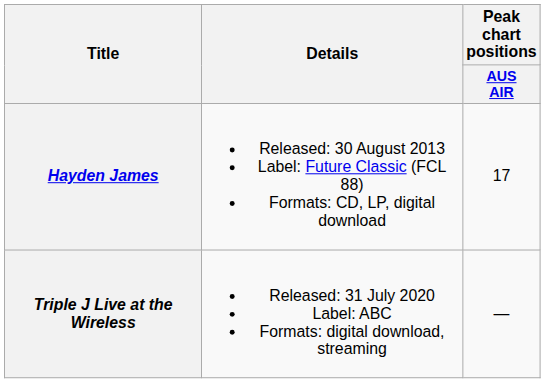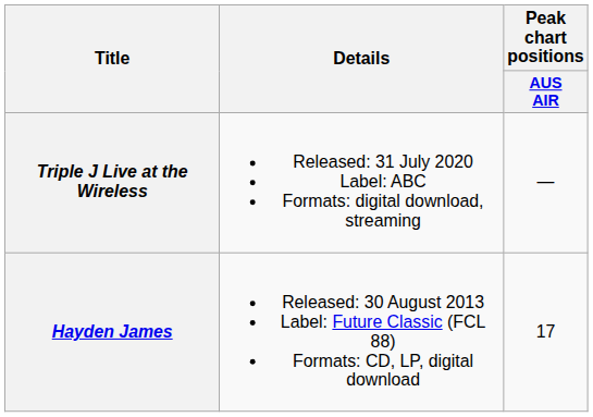 <table class="wikitable plainrowheaders" style="text-align:center;">
 <tr>
 <th scope="col" rowspan="2" style="width:12em;">Title</th>
 <th scope="col" rowspan="2" style="width:16em;">Details</th>
 <th scope="col" colspan="1">Peak chart positions</th>
 </tr>
 <tr>
 <th scope="col" style="width:3em;font-size:90%;"><a href='#'>AUS<br>AIR</a><br></th>
 </tr>
 <tr>
+<th scope="row"><em>Triple J Live at the Wireless</em></th>
+<td><br><ul><li>Released: 31 July 2020</li><li>Label: ABC</li><li>Formats: digital download, streaming</li></ul></td>
+<td>—</td>
+</tr>
+<tr>
 <th scope="row"><em><a href='#'>Hayden James</a></em></th>
 <td><br><ul><li>Released: 30 August 2013</li><li>Label: <a href='#'>Future Classic</a> (FCL 88)</li><li>Formats: CD, LP, digital download</li></ul></td>
 <td>17</td>
 </tr>
-<tr>
-<th scope="row"><em>Triple J Live at the Wireless</em></th>
-<td><br><ul><li>Released: 31 July 2020</li><li>Label: ABC</li><li>Formats: digital download, streaming</li></ul></td>
-<td>—</td>
-</tr>
 </table>
